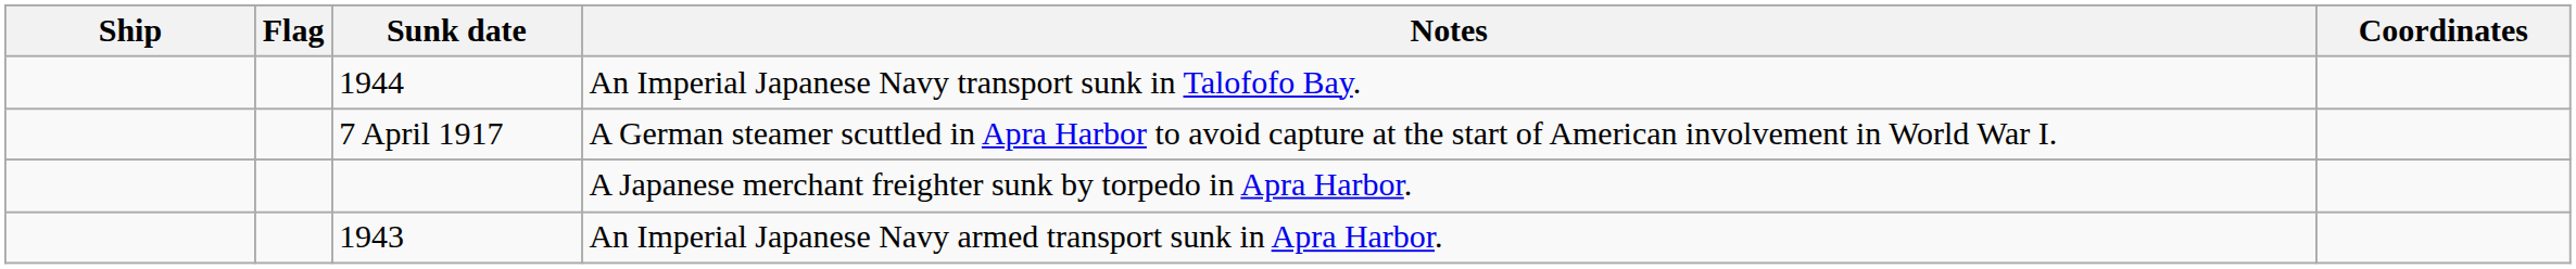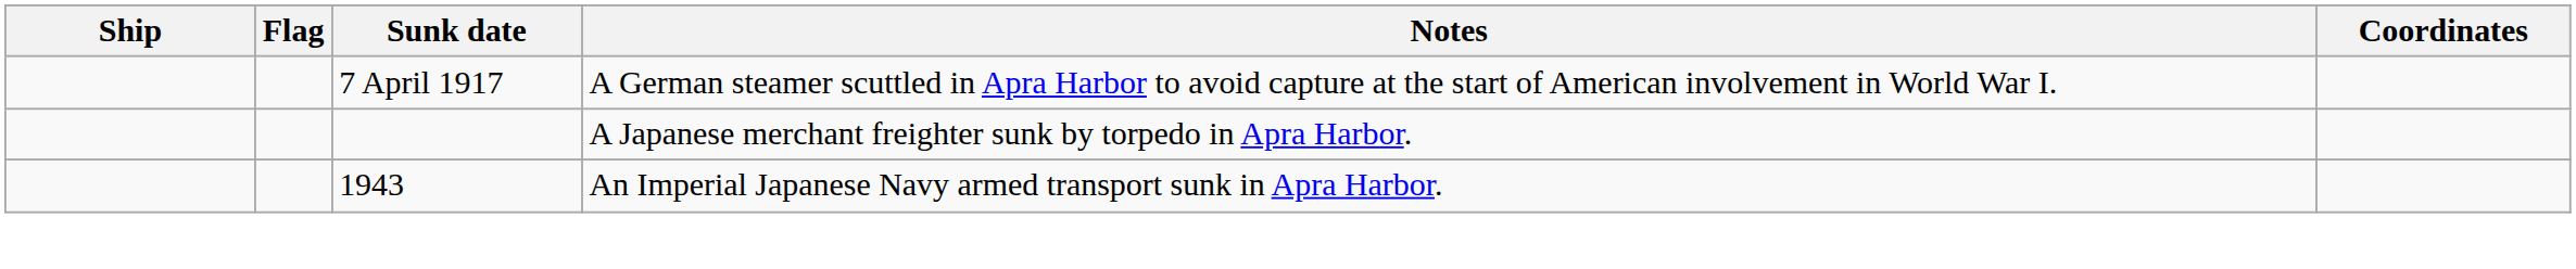 <table class=wikitable | style = "width:100%">
 <tr>
 <th style="width:10%">Ship</th>
 <th>Flag</th>
 <th style="width:10%">Sunk date</th>
 <th style="width:70%">Notes</th>
 <th style="width:10%">Coordinates</th>
-</tr>
-<tr>
-<td></td>
-<td></td>
-<td>1944</td>
-<td>An Imperial Japanese Navy transport sunk in <a href='#'>Talofofo Bay</a>.</td>
-<td></td>
 </tr>
 <tr>
 <td></td>
 <td></td>
 <td>7 April 1917</td>
 <td>A German steamer scuttled in <a href='#'>Apra Harbor</a> to avoid capture at the start of American involvement in World War I.</td>
 <td></td>
 </tr>
 <tr>
 <td></td>
 <td></td>
 <td></td>
 <td>A Japanese merchant freighter sunk by torpedo in <a href='#'>Apra Harbor</a>.</td>
 <td></td>
 </tr>
 <tr>
 <td></td>
 <td></td>
 <td>1943</td>
 <td>An Imperial Japanese Navy armed transport sunk in <a href='#'>Apra Harbor</a>.</td>
 <td></td>
 </tr>
 </table>
